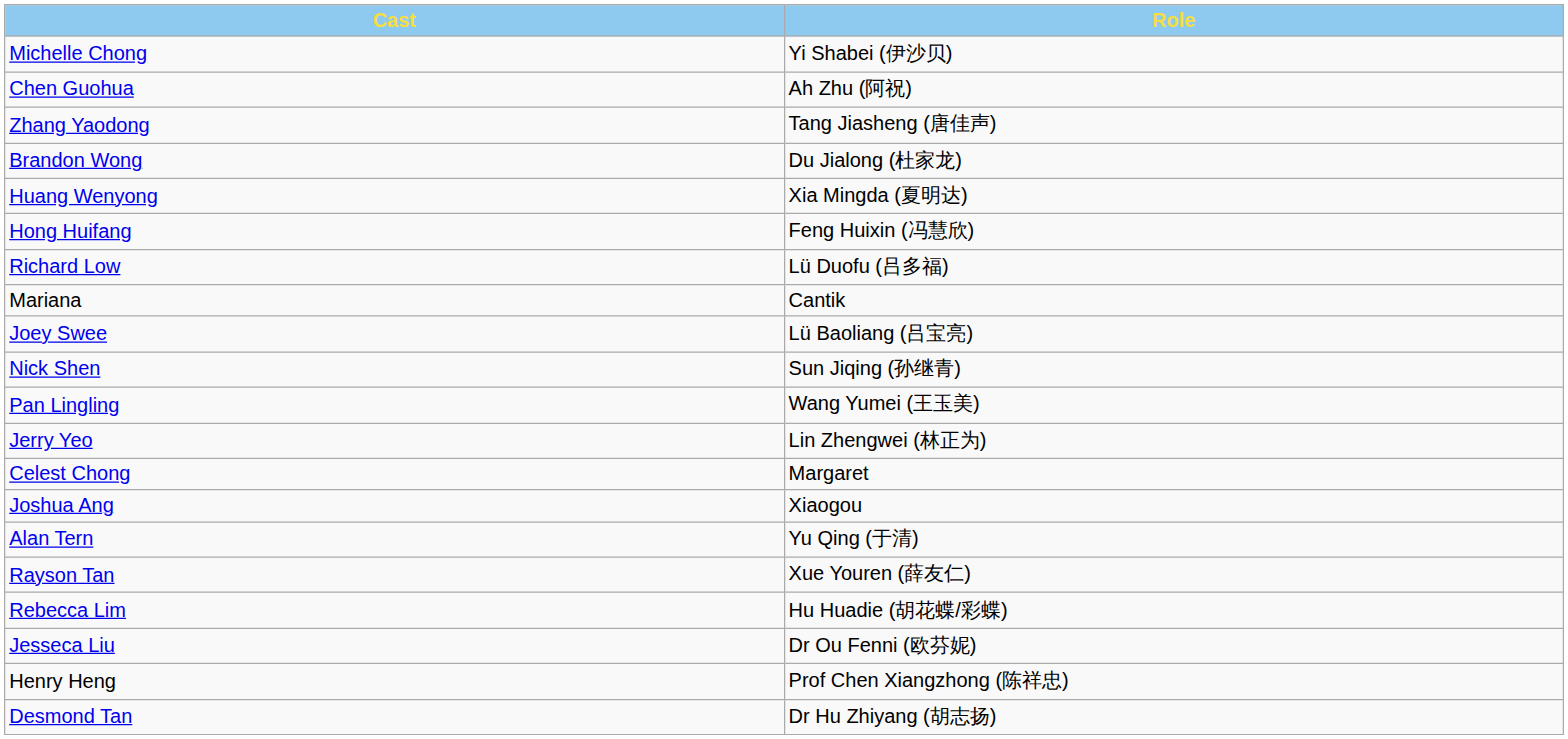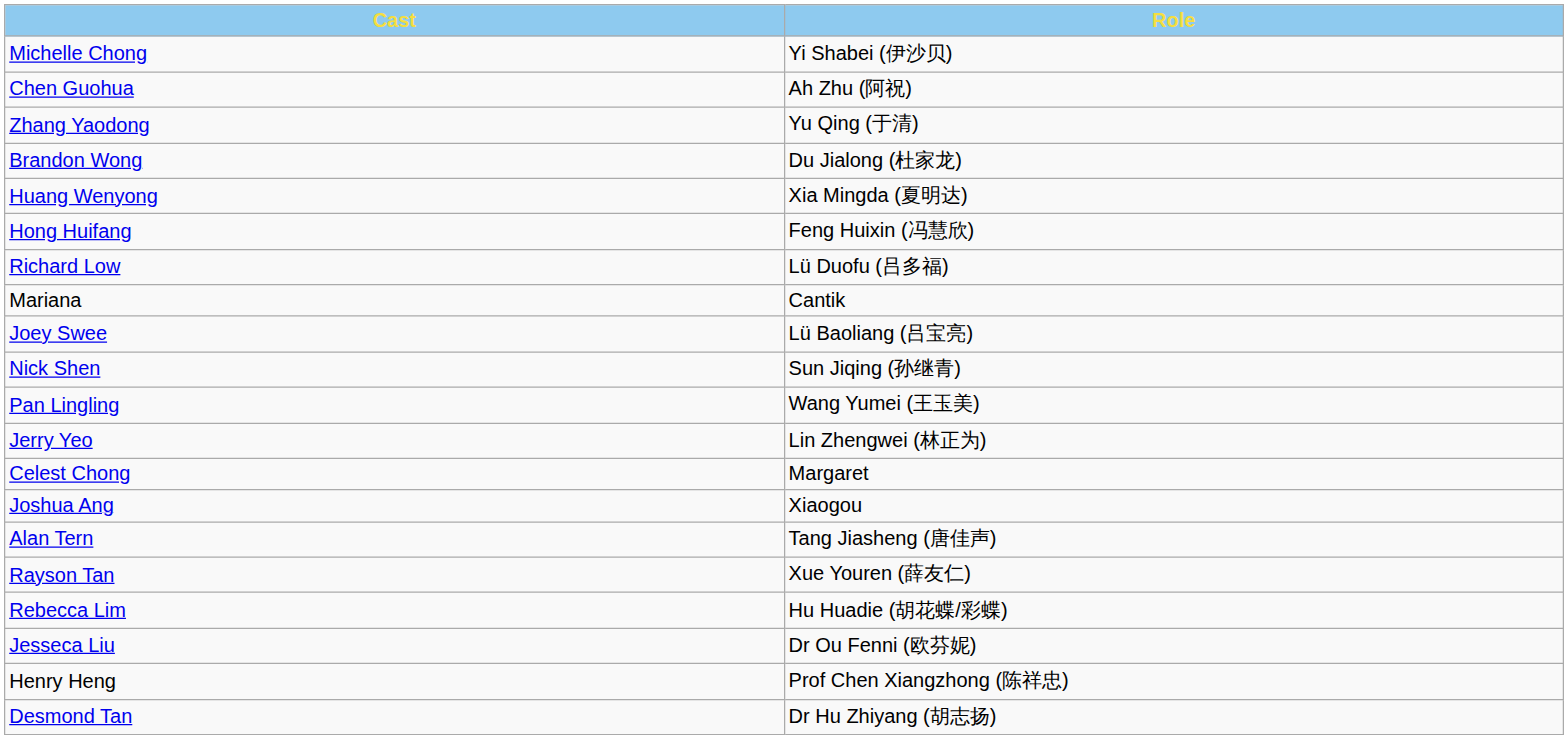 <table class="wikitable">
 <tr>
 <th style="background:#8ecaef; color:#f5de40; width:17%">Cast</th>
 <th style="background:#8ecaef; color:#f5de40; width:17%">Role</th>
 </tr>
 <tr>
 <td><a href='#'>Michelle Chong</a></td>
 <td>Yi Shabei (伊沙贝)</td>
 </tr>
 <tr>
 <td><a href='#'>Chen Guohua</a></td>
 <td>Ah Zhu (阿祝)</td>
 </tr>
 <tr>
 <td><a href='#'>Zhang Yaodong</a></td>
-<td>Tang Jiasheng (唐佳声)</td>
+<td>Yu Qing (于清)</td>
 </tr>
 <tr>
 <td><a href='#'>Brandon Wong</a></td>
 <td>Du Jialong (杜家龙)</td>
 </tr>
 <tr>
 <td><a href='#'>Huang Wenyong</a></td>
 <td>Xia Mingda (夏明达)</td>
 </tr>
 <tr>
 <td><a href='#'>Hong Huifang</a></td>
 <td>Feng Huixin (冯慧欣)</td>
 </tr>
 <tr>
 <td><a href='#'>Richard Low</a></td>
 <td>Lü Duofu (吕多福)</td>
 </tr>
 <tr>
 <td>Mariana</td>
 <td>Cantik</td>
 </tr>
 <tr>
 <td><a href='#'>Joey Swee</a></td>
 <td>Lü Baoliang (吕宝亮)</td>
 </tr>
 <tr>
 <td><a href='#'>Nick Shen</a></td>
 <td>Sun Jiqing (孙继青)</td>
 </tr>
 <tr>
 <td><a href='#'>Pan Lingling</a></td>
 <td>Wang Yumei (王玉美)</td>
 </tr>
 <tr>
 <td><a href='#'>Jerry Yeo</a></td>
 <td>Lin Zhengwei (林正为)</td>
 </tr>
 <tr>
 <td><a href='#'>Celest Chong</a></td>
 <td>Margaret</td>
 </tr>
 <tr>
 <td><a href='#'>Joshua Ang</a></td>
 <td>Xiaogou</td>
 </tr>
 <tr>
 <td><a href='#'>Alan Tern</a></td>
-<td>Yu Qing (于清)</td>
+<td>Tang Jiasheng (唐佳声)</td>
 </tr>
 <tr>
 <td><a href='#'>Rayson Tan</a></td>
 <td>Xue Youren (薛友仁)</td>
 </tr>
 <tr>
 <td><a href='#'>Rebecca Lim</a></td>
 <td>Hu Huadie (胡花蝶/彩蝶)</td>
 </tr>
 <tr>
 <td><a href='#'>Jesseca Liu</a></td>
 <td>Dr Ou Fenni (欧芬妮)</td>
 </tr>
 <tr>
 <td>Henry Heng</td>
 <td>Prof Chen Xiangzhong (陈祥忠)</td>
 </tr>
 <tr>
 <td><a href='#'>Desmond Tan</a></td>
 <td>Dr Hu Zhiyang (胡志扬)</td>
 </tr>
 </table>
